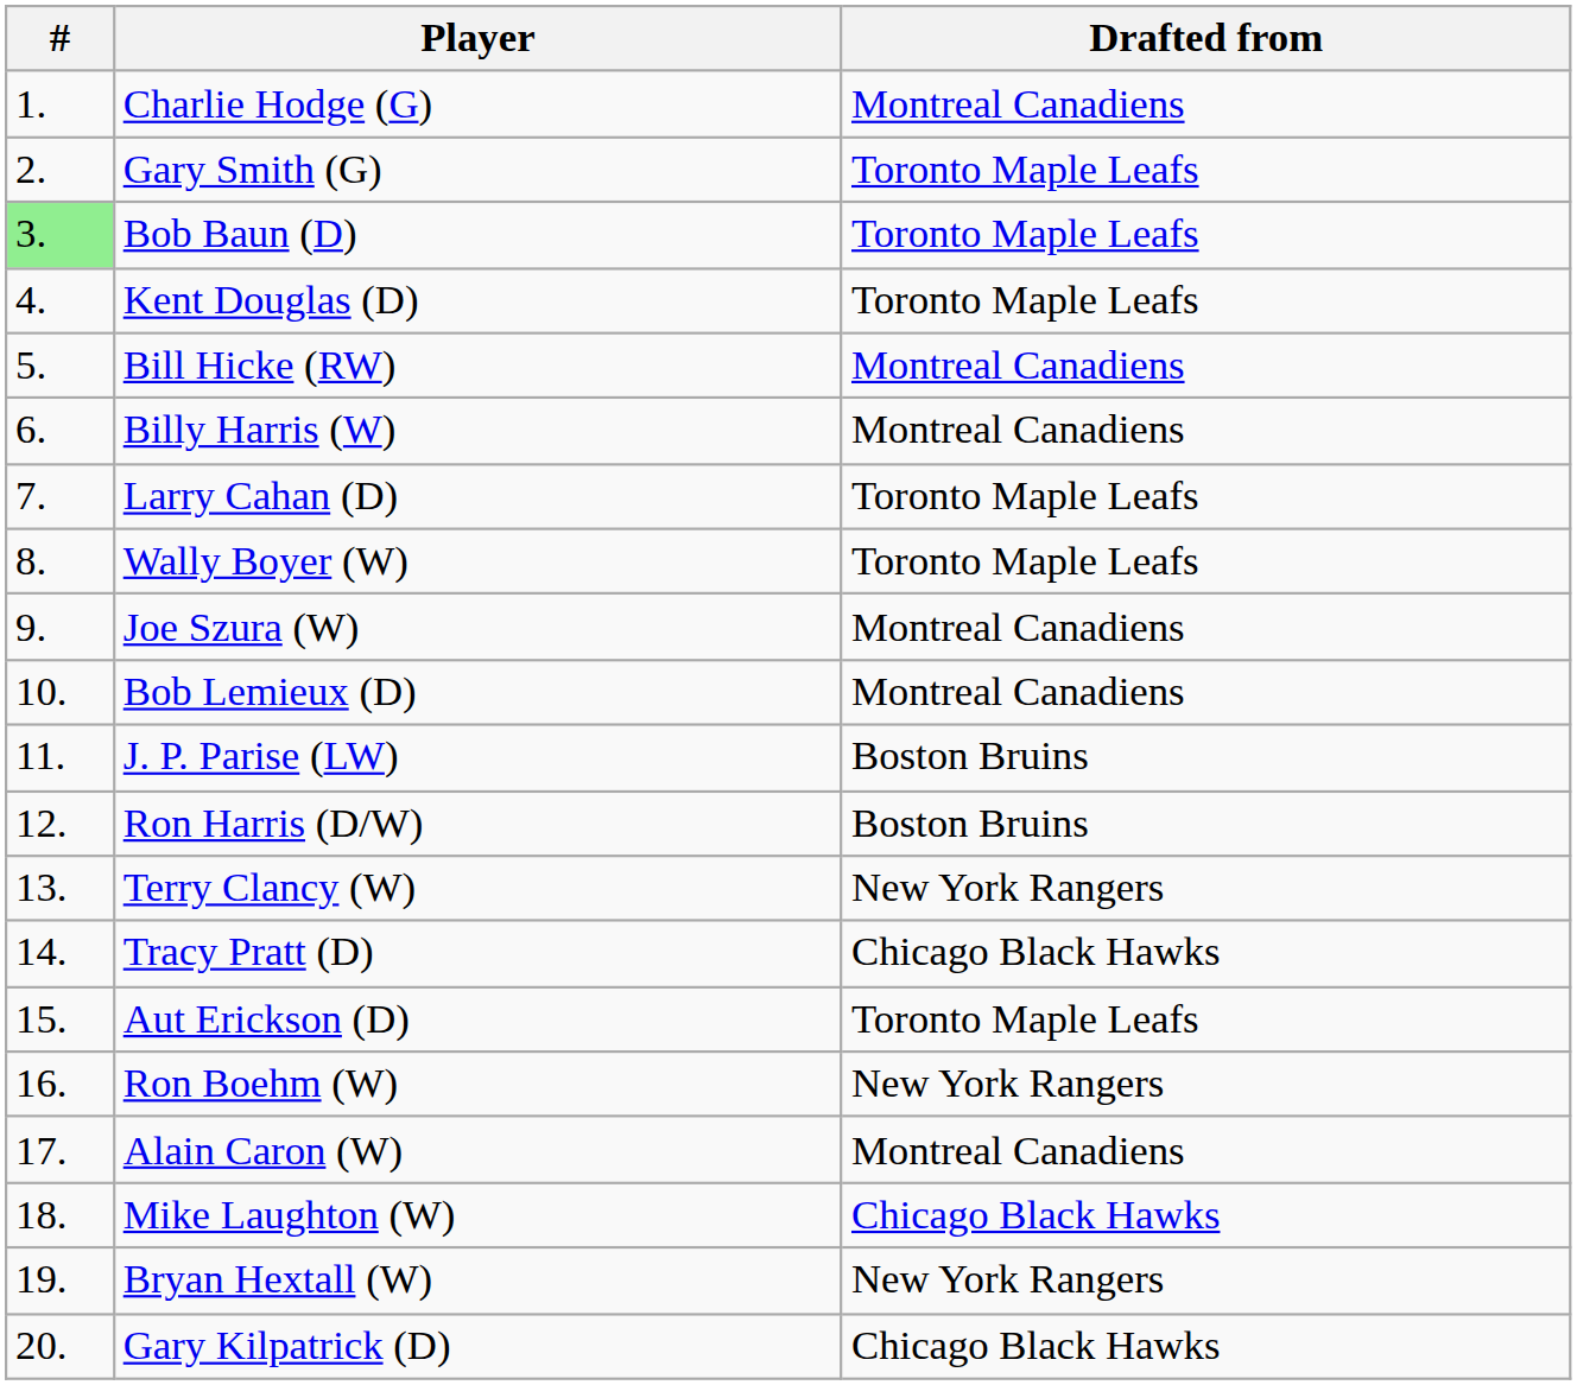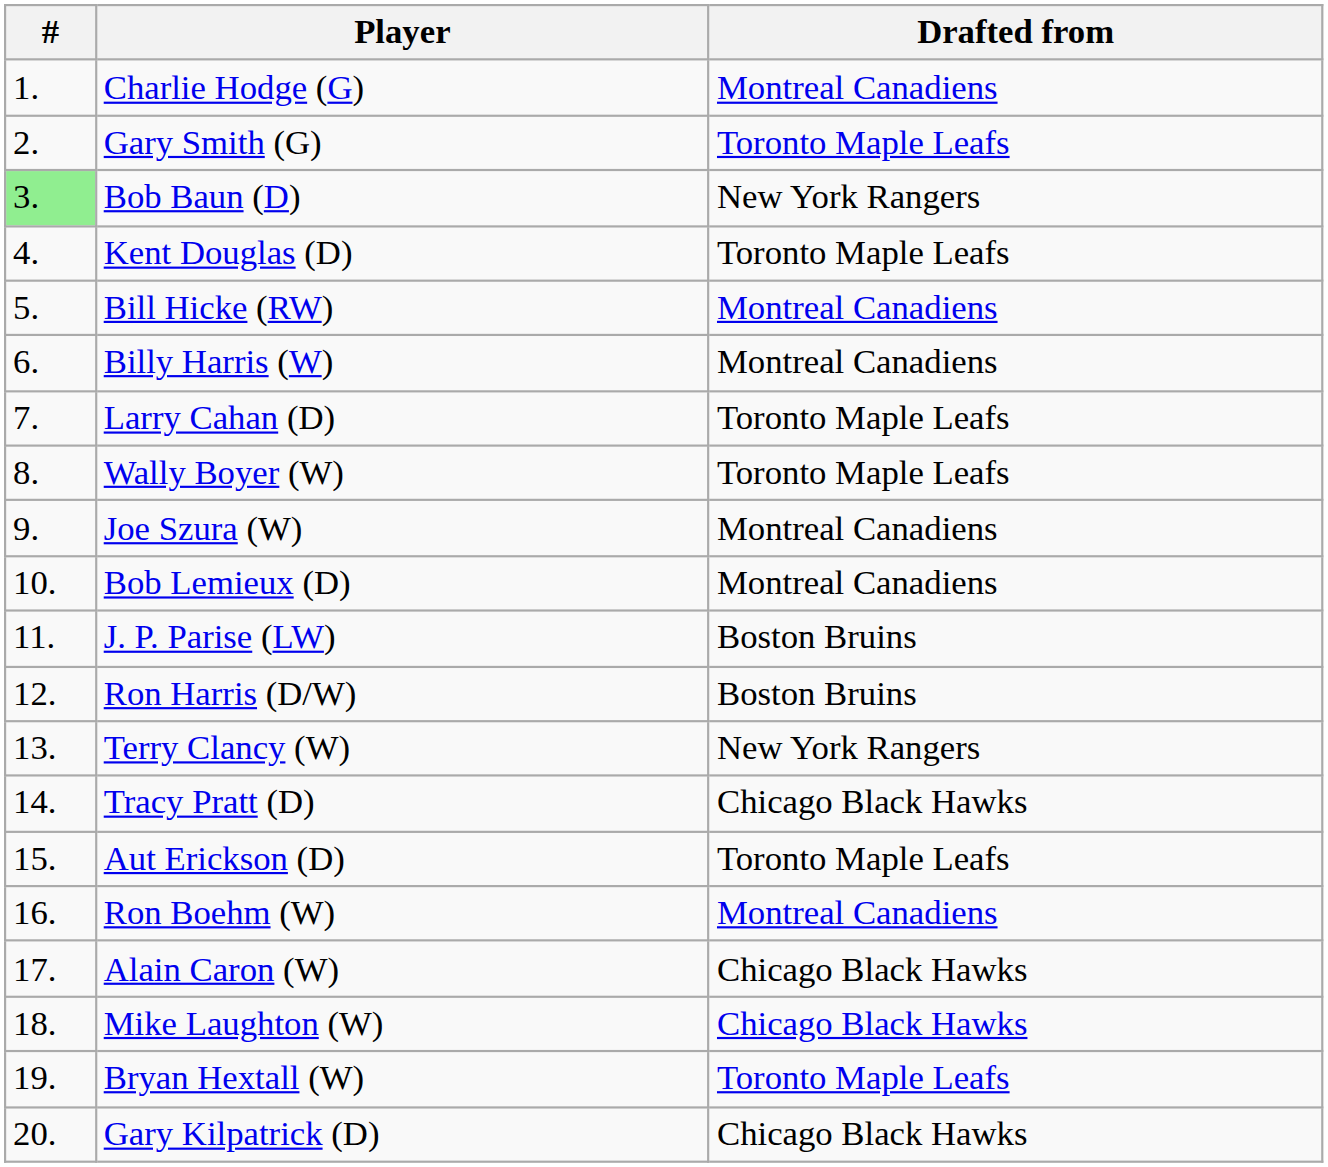 <table class="wikitable">
 <tr>
 <th bgcolor="#DDDDFF" width="2.75%">#</th>
 <th bgcolor="#DDDDFF" width="25.0%">Player</th>
 <th bgcolor="#DDDDFF" width="25.0%">Drafted from</th>
 </tr>
 <tr>
 <td>1.</td>
 <td><a href='#'>Charlie Hodge</a> (<a href='#'>G</a>)</td>
 <td><a href='#'>Montreal Canadiens</a></td>
 </tr>
 <tr>
 <td>2.</td>
 <td><a href='#'>Gary Smith</a> (G)</td>
 <td><a href='#'>Toronto Maple Leafs</a></td>
 </tr>
 <tr>
 <td style="background: lightgreen;">3.</td>
 <td><a href='#'>Bob Baun</a> (<a href='#'>D</a>)</td>
-<td><a href='#'>Toronto Maple Leafs</a></td>
+<td>New York Rangers</td>
 </tr>
 <tr>
 <td>4.</td>
 <td><a href='#'>Kent Douglas</a> (D)</td>
 <td>Toronto Maple Leafs</td>
 </tr>
 <tr>
 <td>5.</td>
 <td><a href='#'>Bill Hicke</a> (<a href='#'>RW</a>)</td>
 <td><a href='#'>Montreal Canadiens</a></td>
 </tr>
 <tr>
 <td>6.</td>
 <td><a href='#'>Billy Harris</a> (<a href='#'>W</a>)</td>
 <td>Montreal Canadiens</td>
 </tr>
 <tr>
 <td>7.</td>
 <td><a href='#'>Larry Cahan</a> (D)</td>
 <td>Toronto Maple Leafs</td>
 </tr>
 <tr>
 <td>8.</td>
 <td><a href='#'>Wally Boyer</a> (W)</td>
 <td>Toronto Maple Leafs</td>
 </tr>
 <tr>
 <td>9.</td>
 <td><a href='#'>Joe Szura</a> (W)</td>
 <td>Montreal Canadiens</td>
 </tr>
 <tr>
 <td>10.</td>
 <td><a href='#'>Bob Lemieux</a> (D)</td>
 <td>Montreal Canadiens</td>
 </tr>
 <tr>
 <td>11.</td>
 <td><a href='#'>J. P. Parise</a> (<a href='#'>LW</a>)</td>
 <td>Boston Bruins</td>
 </tr>
 <tr>
 <td>12.</td>
 <td><a href='#'>Ron Harris</a> (D/W)</td>
 <td>Boston Bruins</td>
 </tr>
 <tr>
 <td>13.</td>
 <td><a href='#'>Terry Clancy</a> (W)</td>
 <td>New York Rangers</td>
 </tr>
 <tr>
 <td>14.</td>
 <td><a href='#'>Tracy Pratt</a> (D)</td>
 <td>Chicago Black Hawks</td>
 </tr>
 <tr>
 <td>15.</td>
 <td><a href='#'>Aut Erickson</a> (D)</td>
 <td>Toronto Maple Leafs</td>
 </tr>
 <tr>
 <td>16.</td>
 <td><a href='#'>Ron Boehm</a> (W)</td>
-<td>New York Rangers</td>
+<td><a href='#'>Montreal Canadiens</a></td>
 </tr>
 <tr>
 <td>17.</td>
 <td><a href='#'>Alain Caron</a> (W)</td>
-<td>Montreal Canadiens</td>
+<td>Chicago Black Hawks</td>
 </tr>
 <tr>
 <td>18.</td>
 <td><a href='#'>Mike Laughton</a> (W)</td>
 <td><a href='#'>Chicago Black Hawks</a></td>
 </tr>
 <tr>
 <td>19.</td>
 <td><a href='#'>Bryan Hextall</a> (W)</td>
-<td>New York Rangers</td>
+<td><a href='#'>Toronto Maple Leafs</a></td>
 </tr>
 <tr>
 <td>20.</td>
 <td><a href='#'>Gary Kilpatrick</a> (D)</td>
 <td>Chicago Black Hawks</td>
 </tr>
 </table>
